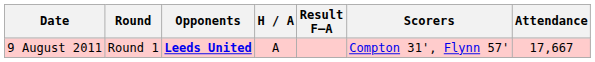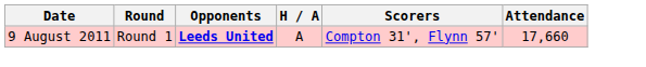 <table class="wikitable" style="text-align:center">
 <tr>
 <th>Date</th>
 <th>Round</th>
 <th>Opponents</th>
 <th>H / A</th>
-<th>Result<br>F–A</th>
 <th>Scorers</th>
 <th>Attendance</th>
 </tr>
 <tr bgcolor="#ffcccc">
 <td>9 August 2011</td>
 <td>Round 1</td>
 <td><strong><a href='#'>Leeds United</a></strong></td>
 <td>A</td>
-<td></td>
 <td><a href='#'>Compton</a> 31', <a href='#'>Flynn</a> 57'</td>
-<td>17,667</td>
+<td>17,660</td>
 </tr>
 </table>
